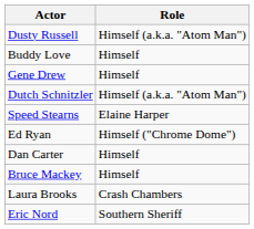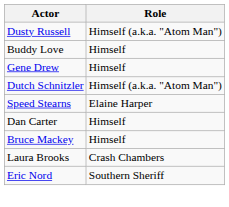 <table class="wikitable">
 <tr>
 <th>Actor</th>
 <th>Role</th>
 </tr>
 <tr>
 <td><a href='#'>Dusty Russell</a></td>
 <td>Himself (a.k.a. "Atom Man")</td>
 </tr>
 <tr>
 <td>Buddy Love</td>
 <td>Himself</td>
 </tr>
 <tr>
 <td><a href='#'>Gene Drew</a></td>
 <td>Himself</td>
 </tr>
 <tr>
 <td><a href='#'>Dutch Schnitzler</a></td>
 <td>Himself (a.k.a. "Atom Man")</td>
 </tr>
 <tr>
 <td><a href='#'>Speed Stearns</a></td>
 <td>Elaine Harper</td>
 </tr>
 <tr>
-<td>Ed Ryan</td>
-<td>Himself ("Chrome Dome")</td>
-</tr>
-<tr>
 <td>Dan Carter</td>
 <td>Himself</td>
 </tr>
 <tr>
 <td><a href='#'>Bruce Mackey</a></td>
 <td>Himself</td>
 </tr>
 <tr>
 <td>Laura Brooks</td>
 <td>Crash Chambers</td>
 </tr>
 <tr>
 <td><a href='#'>Eric Nord</a></td>
 <td>Southern Sheriff</td>
 </tr>
 </table>
